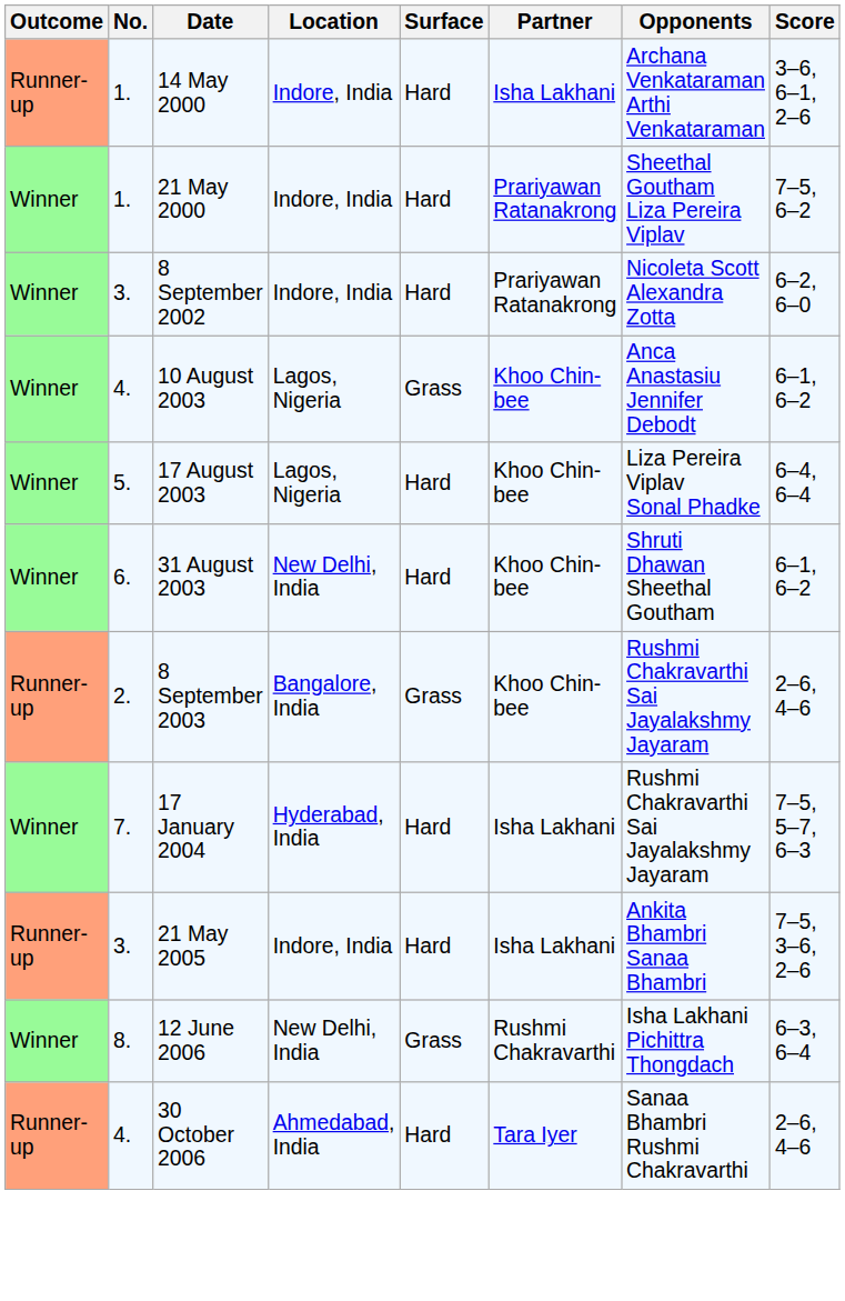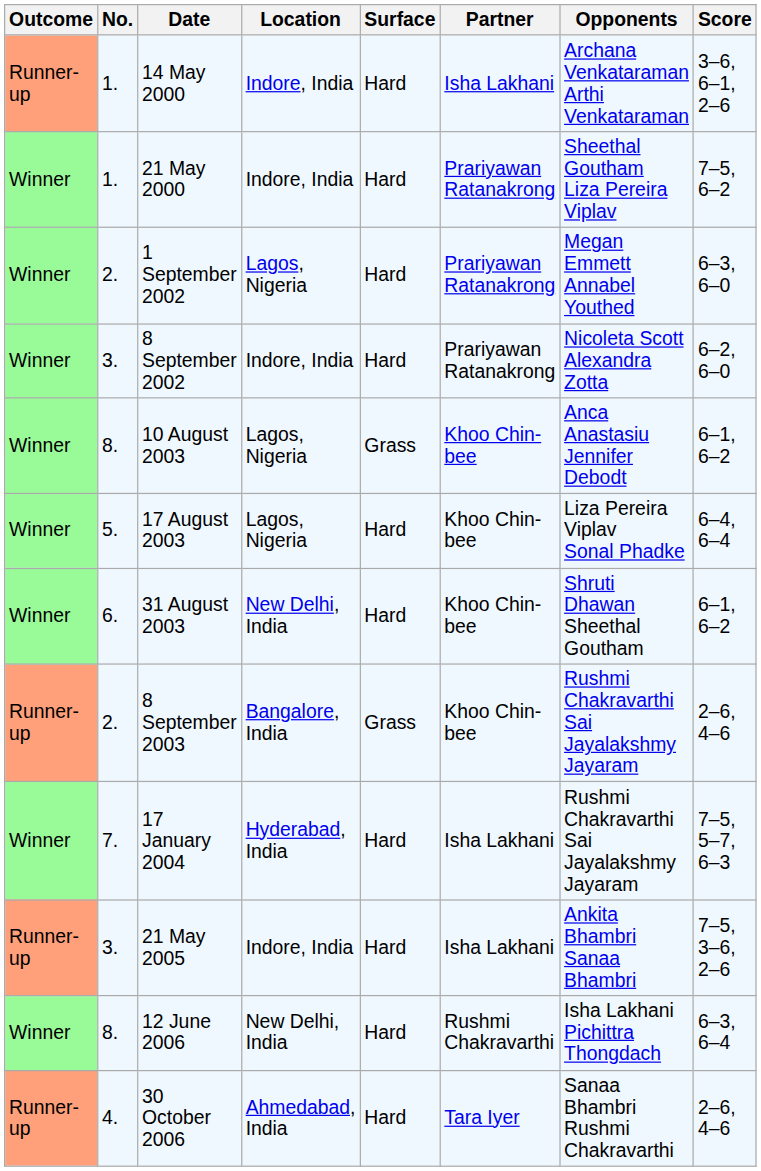 <table class="sortable wikitable">
 <tr>
 <th>Outcome</th>
 <th>No.</th>
 <th>Date</th>
 <th>Location</th>
 <th>Surface</th>
 <th>Partner</th>
 <th>Opponents</th>
 <th class="unsortable">Score</th>
 </tr>
 <tr style="background:#f0f8ff;">
 <td bgcolor="FFA07A">Runner-up</td>
 <td>1.</td>
 <td>14 May 2000</td>
 <td><a href='#'>Indore</a>, India</td>
 <td>Hard</td>
 <td> <a href='#'>Isha Lakhani</a></td>
 <td> <a href='#'>Archana Venkataraman</a> <br>  <a href='#'>Arthi Venkataraman</a></td>
 <td>3–6, 6–1, 2–6</td>
 </tr>
 <tr style="background:#f0f8ff;">
 <td bgcolor="98FB98">Winner</td>
 <td>1.</td>
 <td>21 May 2000</td>
 <td>Indore, India</td>
 <td>Hard</td>
 <td> <a href='#'>Prariyawan Ratanakrong</a></td>
 <td> <a href='#'>Sheethal Goutham</a> <br>  <a href='#'>Liza Pereira Viplav</a></td>
 <td>7–5, 6–2</td>
 </tr>
 <tr style="background:#f0f8ff;">
 <td bgcolor="98FB98">Winner</td>
+<td>2.</td>
+<td>1 September 2002</td>
+<td><a href='#'>Lagos</a>, Nigeria</td>
+<td>Hard</td>
+<td> <a href='#'>Prariyawan Ratanakrong</a></td>
+<td> <a href='#'>Megan Emmett</a> <br>  <a href='#'>Annabel Youthed</a></td>
+<td>6–3, 6–0</td>
+</tr>
+<tr style="background:#f0f8ff;">
+<td bgcolor="98FB98">Winner</td>
 <td>3.</td>
 <td>8 September 2002</td>
 <td>Indore, India</td>
 <td>Hard</td>
 <td> Prariyawan Ratanakrong</td>
 <td> <a href='#'>Nicoleta Scott</a> <br>  <a href='#'>Alexandra Zotta</a></td>
 <td>6–2, 6–0</td>
 </tr>
 <tr bgcolor="#f0f8ff">
 <td style="background:#98fb98;">Winner</td>
-<td>4.</td>
+<td>8.</td>
 <td>10 August 2003</td>
 <td>Lagos, Nigeria</td>
 <td>Grass</td>
 <td> <a href='#'>Khoo Chin-bee</a></td>
 <td> <a href='#'>Anca Anastasiu</a> <br>  <a href='#'>Jennifer Debodt</a></td>
 <td>6–1, 6–2</td>
 </tr>
 <tr bgcolor="#f0f8ff">
 <td style="background:#98fb98;">Winner</td>
 <td>5.</td>
 <td>17 August 2003</td>
 <td>Lagos, Nigeria</td>
 <td>Hard</td>
 <td> Khoo Chin-bee</td>
 <td> Liza Pereira Viplav <br>  <a href='#'>Sonal Phadke</a></td>
 <td>6–4, 6–4</td>
 </tr>
 <tr bgcolor="#f0f8ff">
 <td style="background:#98fb98;">Winner</td>
 <td>6.</td>
 <td>31 August 2003</td>
 <td><a href='#'>New Delhi</a>, India</td>
 <td>Hard</td>
 <td> Khoo Chin-bee</td>
 <td> <a href='#'>Shruti Dhawan</a> <br>  Sheethal Goutham</td>
 <td>6–1, 6–2</td>
 </tr>
 <tr bgcolor="#f0f8ff">
 <td bgcolor="FFA07A">Runner-up</td>
 <td>2.</td>
 <td>8 September 2003</td>
 <td><a href='#'>Bangalore</a>, India</td>
 <td>Grass</td>
 <td> Khoo Chin-bee</td>
 <td> <a href='#'>Rushmi Chakravarthi</a> <br>  <a href='#'>Sai Jayalakshmy Jayaram</a></td>
 <td>2–6, 4–6</td>
 </tr>
 <tr style="background:#f0f8ff;">
 <td bgcolor="98FB98">Winner</td>
 <td>7.</td>
 <td>17 January 2004</td>
 <td><a href='#'>Hyderabad</a>, India</td>
 <td>Hard</td>
 <td> Isha Lakhani</td>
 <td> Rushmi Chakravarthi <br>  Sai Jayalakshmy Jayaram</td>
 <td>7–5, 5–7, 6–3</td>
 </tr>
 <tr style="background:#f0f8ff;">
 <td bgcolor="FFA07A">Runner-up</td>
 <td>3.</td>
 <td>21 May 2005</td>
 <td>Indore, India</td>
 <td>Hard</td>
 <td> Isha Lakhani</td>
 <td> <a href='#'>Ankita Bhambri</a> <br>  <a href='#'>Sanaa Bhambri</a></td>
 <td>7–5, 3–6, 2–6</td>
 </tr>
 <tr style="background:#f0f8ff;">
 <td bgcolor="98FB98">Winner</td>
 <td>8.</td>
 <td>12 June 2006</td>
 <td>New Delhi, India</td>
-<td>Grass</td>
+<td>Hard</td>
 <td> Rushmi Chakravarthi</td>
 <td> Isha Lakhani <br>  <a href='#'>Pichittra Thongdach</a></td>
 <td>6–3, 6–4</td>
 </tr>
 <tr bgcolor="#f0f8ff">
 <td bgcolor="FFA07A">Runner-up</td>
 <td>4.</td>
 <td>30 October 2006</td>
 <td><a href='#'>Ahmedabad</a>, India</td>
 <td>Hard</td>
 <td> <a href='#'>Tara Iyer</a></td>
 <td> Sanaa Bhambri <br>  Rushmi Chakravarthi</td>
 <td>2–6, 4–6</td>
 </tr>
 </table>
